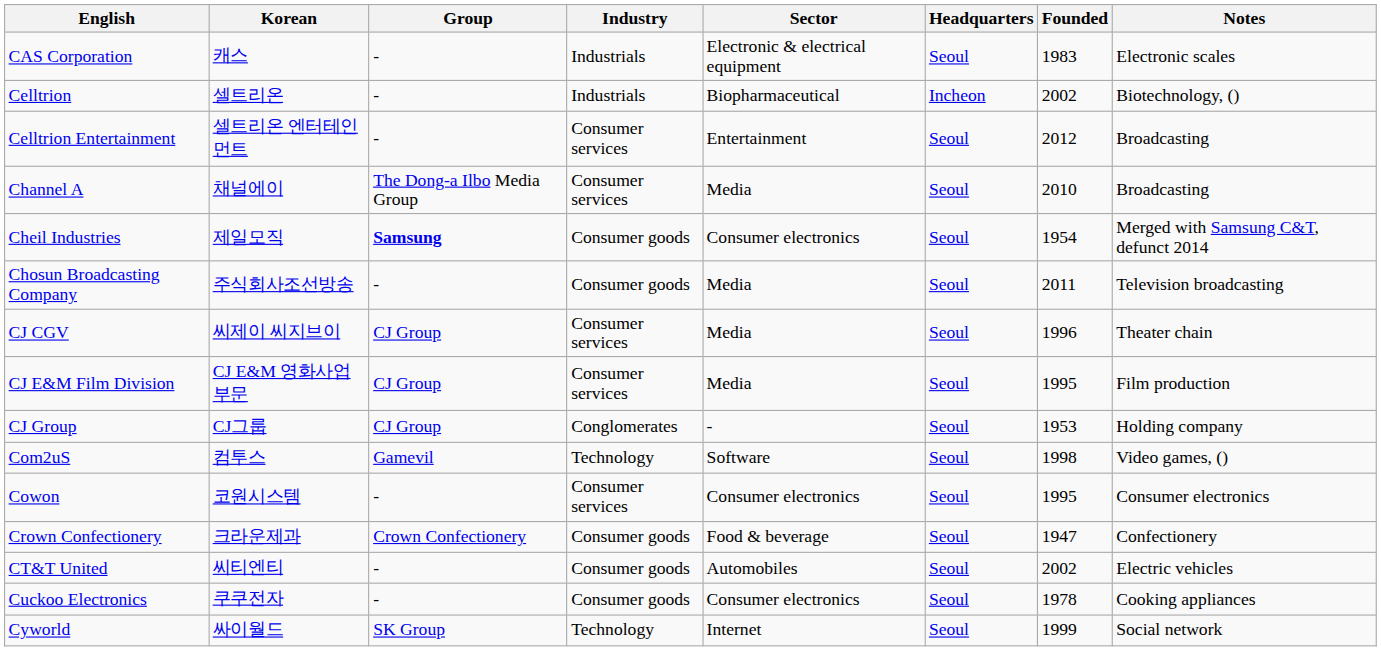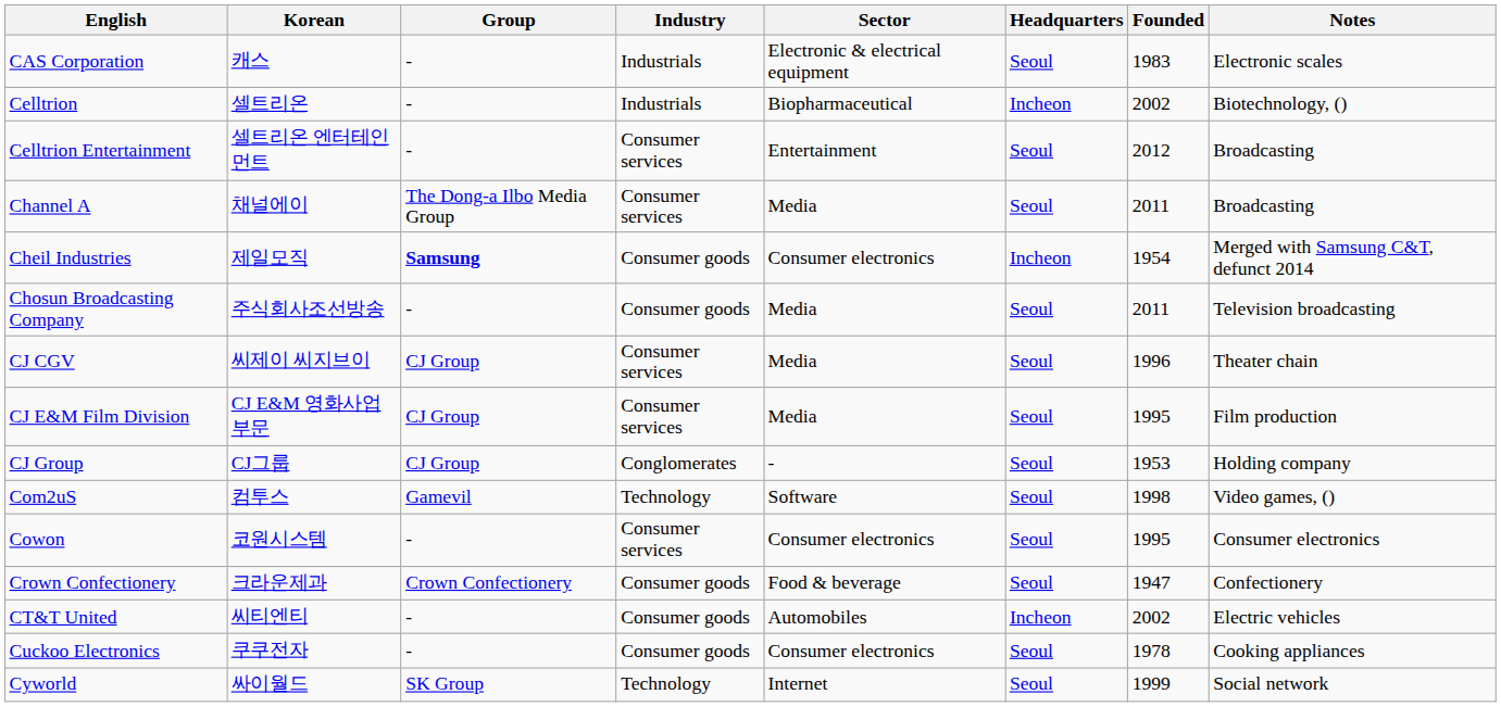 <table class="wikitable sortable">
 <tr>
 <th>English</th>
 <th>Korean</th>
 <th>Group</th>
 <th>Industry</th>
 <th>Sector</th>
 <th>Headquarters</th>
 <th>Founded</th>
 <th class="unsortable">Notes</th>
 </tr>
 <tr>
 <td><a href='#'>CAS Corporation</a></td>
 <td><a href='#'>캐스</a></td>
 <td>-</td>
 <td>Industrials</td>
 <td>Electronic & electrical equipment</td>
 <td><a href='#'>Seoul</a></td>
 <td>1983</td>
 <td>Electronic scales</td>
 </tr>
 <tr>
 <td><a href='#'>Celltrion</a></td>
 <td><a href='#'>셀트리온</a></td>
 <td>-</td>
 <td>Industrials</td>
 <td>Biopharmaceutical</td>
 <td><a href='#'>Incheon</a></td>
 <td>2002</td>
 <td>Biotechnology, ()</td>
 </tr>
 <tr>
 <td><a href='#'>Celltrion Entertainment</a></td>
 <td><a href='#'>셀트리온 엔터테인먼트</a></td>
 <td>-</td>
 <td>Consumer services</td>
 <td>Entertainment</td>
 <td><a href='#'>Seoul</a></td>
 <td>2012</td>
 <td>Broadcasting</td>
 </tr>
 <tr>
 <td><a href='#'>Channel A</a></td>
 <td><a href='#'>채널에이</a></td>
 <td><a href='#'>The Dong-a Ilbo</a> Media Group</td>
 <td>Consumer services</td>
 <td>Media</td>
 <td><a href='#'>Seoul</a></td>
-<td>2010</td>
+<td>2011</td>
 <td>Broadcasting</td>
 </tr>
 <tr>
 <td><a href='#'>Cheil Industries</a></td>
 <td><a href='#'>제일모직</a></td>
 <td><strong><a href='#'>Samsung</a></strong></td>
 <td>Consumer goods</td>
 <td>Consumer electronics</td>
-<td><a href='#'>Seoul</a></td>
+<td><a href='#'>Incheon</a></td>
 <td>1954</td>
 <td>Merged with <a href='#'>Samsung C&T</a>, defunct 2014</td>
 </tr>
 <tr>
 <td><a href='#'>Chosun Broadcasting Company</a></td>
 <td><a href='#'>주식회사조선방송</a></td>
 <td>-</td>
 <td>Consumer goods</td>
 <td>Media</td>
 <td><a href='#'>Seoul</a></td>
 <td>2011</td>
 <td>Television broadcasting</td>
 </tr>
 <tr>
 <td><a href='#'>CJ CGV</a></td>
 <td><a href='#'>씨제이 씨지브이</a></td>
 <td><a href='#'>CJ Group</a></td>
 <td>Consumer services</td>
 <td>Media</td>
 <td><a href='#'>Seoul</a></td>
 <td>1996</td>
 <td>Theater chain</td>
 </tr>
 <tr>
 <td><a href='#'>CJ E&M Film Division</a></td>
 <td><a href='#'>CJ E&M 영화사업부문</a></td>
 <td><a href='#'>CJ Group</a></td>
 <td>Consumer services</td>
 <td>Media</td>
 <td><a href='#'>Seoul</a></td>
 <td>1995</td>
 <td>Film production</td>
 </tr>
 <tr>
 <td><a href='#'>CJ Group</a></td>
 <td><a href='#'>CJ그룹</a></td>
 <td><a href='#'>CJ Group</a></td>
 <td>Conglomerates</td>
 <td>-</td>
 <td><a href='#'>Seoul</a></td>
 <td>1953</td>
 <td>Holding company</td>
 </tr>
 <tr>
 <td><a href='#'>Com2uS</a></td>
 <td><a href='#'>컴투스</a></td>
 <td><a href='#'>Gamevil</a></td>
 <td>Technology</td>
 <td>Software</td>
 <td><a href='#'>Seoul</a></td>
 <td>1998</td>
 <td>Video games, ()</td>
 </tr>
 <tr>
 <td><a href='#'>Cowon</a></td>
 <td><a href='#'>코원시스템</a></td>
 <td>-</td>
 <td>Consumer services</td>
 <td>Consumer electronics</td>
 <td><a href='#'>Seoul</a></td>
 <td>1995</td>
 <td>Consumer electronics</td>
 </tr>
 <tr>
 <td><a href='#'>Crown Confectionery</a></td>
 <td><a href='#'>크라운제과</a></td>
 <td><a href='#'>Crown Confectionery</a></td>
 <td>Consumer goods</td>
 <td>Food & beverage</td>
 <td><a href='#'>Seoul</a></td>
 <td>1947</td>
 <td>Confectionery</td>
 </tr>
 <tr>
 <td><a href='#'>CT&T United</a></td>
 <td><a href='#'>씨티엔티</a></td>
 <td>-</td>
 <td>Consumer goods</td>
 <td>Automobiles</td>
-<td><a href='#'>Seoul</a></td>
+<td><a href='#'>Incheon</a></td>
 <td>2002</td>
 <td>Electric vehicles</td>
 </tr>
 <tr>
 <td><a href='#'>Cuckoo Electronics</a></td>
 <td><a href='#'>쿠쿠전자</a></td>
 <td>-</td>
 <td>Consumer goods</td>
 <td>Consumer electronics</td>
 <td><a href='#'>Seoul</a></td>
 <td>1978</td>
 <td>Cooking appliances</td>
 </tr>
 <tr>
 <td><a href='#'>Cyworld</a></td>
 <td><a href='#'>싸이월드</a></td>
 <td><a href='#'>SK Group</a></td>
 <td>Technology</td>
 <td>Internet</td>
 <td><a href='#'>Seoul</a></td>
 <td>1999</td>
 <td>Social network</td>
 </tr>
 </table>
